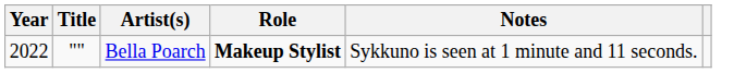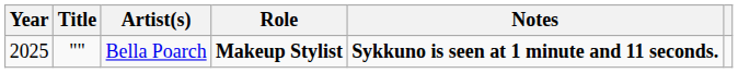 <table class="wikitable" style="text-align:center;">
 <tr>
 <th scope="col">Year</th>
 <th scope="col">Title</th>
 <th scope="col">Artist(s)</th>
 <th scope="col">Role</th>
 <th scope="col">Notes</th>
 <th scope="col" class="unsortable"></th>
 </tr>
 <tr>
-<td>2022</td>
+<td>2025</td>
 <td>""</td>
 <td><a href='#'>Bella Poarch</a></td>
 <td><strong>Makeup Stylist</strong></td>
-<td>Sykkuno is seen at 1 minute and 11 seconds.</td>
+<td><strong>Sykkuno is seen at 1 minute and 11 seconds.</strong></td>
 <td></td>
 </tr>
 </table>
